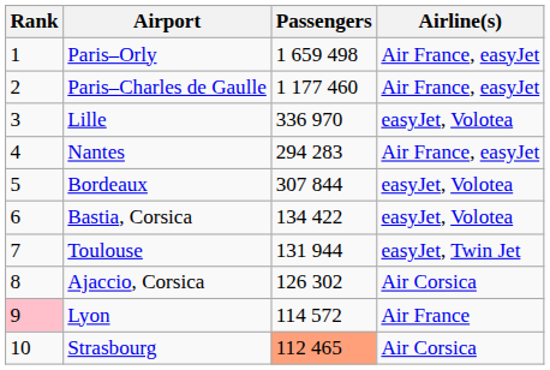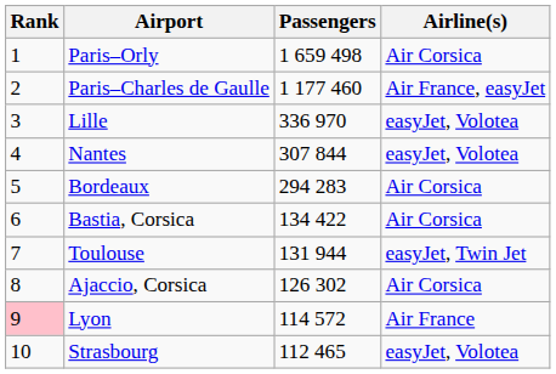 <table class="wikitable" width=align=>
 <tr>
 <th>Rank</th>
 <th>Airport</th>
 <th>Passengers</th>
 <th>Airline(s)</th>
 </tr>
 <tr>
 <td>1</td>
 <td><a href='#'>Paris–Orly</a></td>
 <td>1 659 498</td>
-<td><a href='#'>Air France</a>, <a href='#'>easyJet</a></td>
+<td><a href='#'>Air Corsica</a></td>
 </tr>
 <tr>
 <td>2</td>
 <td><a href='#'>Paris–Charles de Gaulle</a></td>
 <td>1 177 460</td>
 <td><a href='#'>Air France</a>, <a href='#'>easyJet</a></td>
 </tr>
 <tr>
 <td>3</td>
 <td><a href='#'>Lille</a></td>
 <td>336 970</td>
 <td><a href='#'>easyJet</a>, <a href='#'>Volotea</a></td>
 </tr>
 <tr>
 <td>4</td>
 <td><a href='#'>Nantes</a></td>
-<td>294 283</td>
-<td><a href='#'>Air France</a>, <a href='#'>easyJet</a></td>
+<td>307 844</td>
+<td><a href='#'>easyJet</a>, <a href='#'>Volotea</a></td>
 </tr>
 <tr>
 <td>5</td>
 <td><a href='#'>Bordeaux</a></td>
-<td>307 844</td>
-<td><a href='#'>easyJet</a>, <a href='#'>Volotea</a></td>
+<td>294 283</td>
+<td><a href='#'>Air Corsica</a></td>
 </tr>
 <tr>
 <td>6</td>
 <td><a href='#'>Bastia</a>, Corsica</td>
 <td>134 422</td>
-<td><a href='#'>easyJet</a>, <a href='#'>Volotea</a></td>
+<td><a href='#'>Air Corsica</a></td>
 </tr>
 <tr>
 <td>7</td>
 <td><a href='#'>Toulouse</a></td>
 <td>131 944</td>
 <td><a href='#'>easyJet</a>, <a href='#'>Twin Jet</a></td>
 </tr>
 <tr>
 <td>8</td>
 <td><a href='#'>Ajaccio</a>, Corsica</td>
 <td>126 302</td>
 <td><a href='#'>Air Corsica</a></td>
 </tr>
 <tr>
 <td style="background: pink;">9</td>
 <td><a href='#'>Lyon</a></td>
 <td>114 572</td>
 <td><a href='#'>Air France</a></td>
 </tr>
 <tr>
 <td>10</td>
 <td><a href='#'>Strasbourg</a></td>
-<td style="background: lightsalmon;">112 465</td>
-<td><a href='#'>Air Corsica</a></td>
+<td>112 465</td>
+<td><a href='#'>easyJet</a>, <a href='#'>Volotea</a></td>
 </tr>
 </table>
